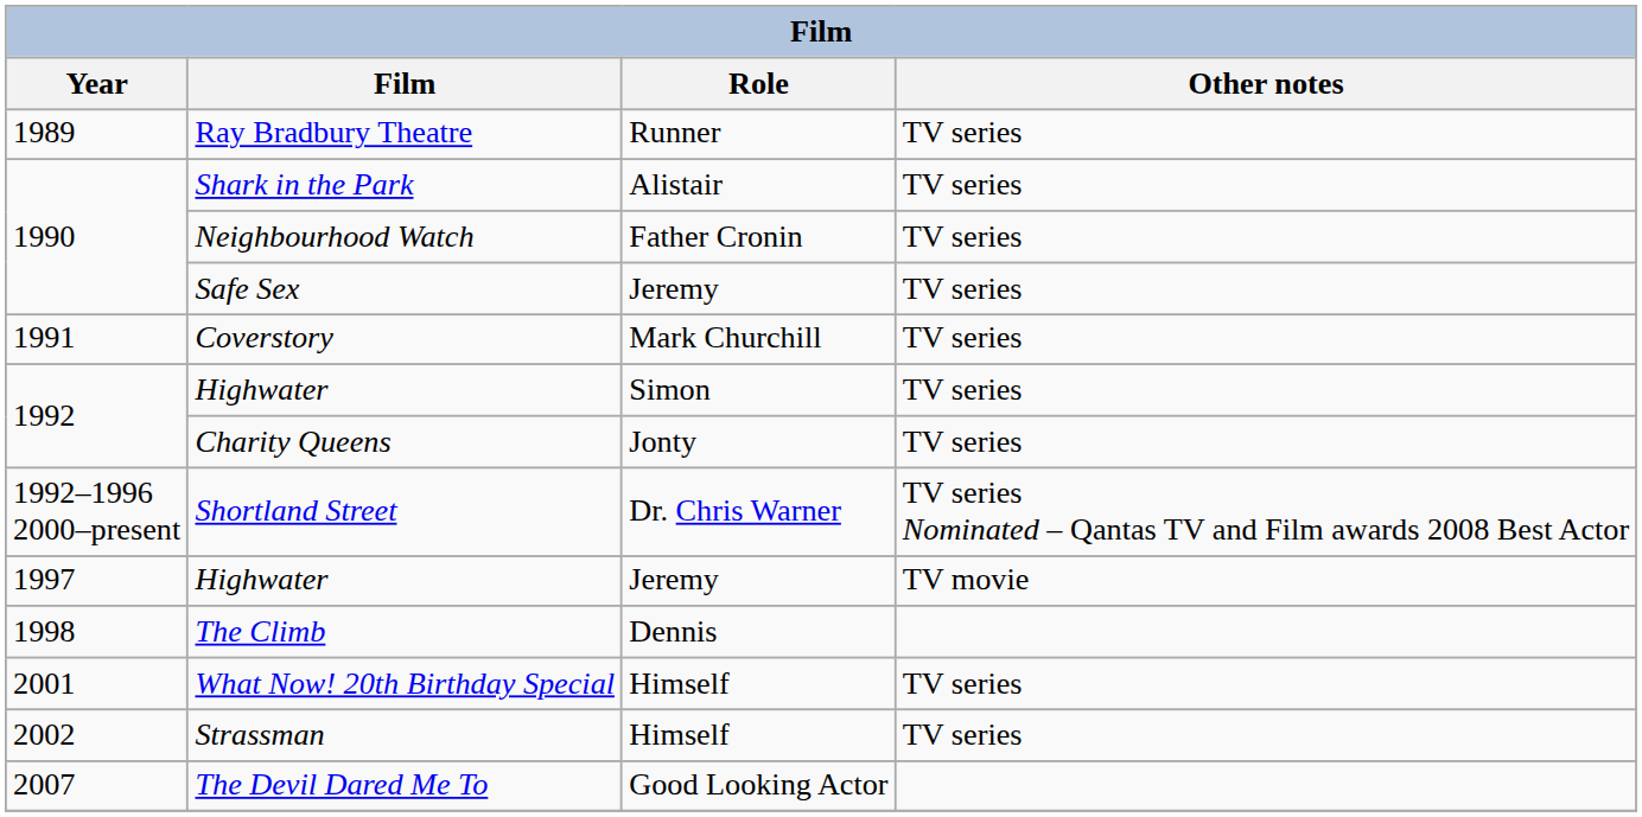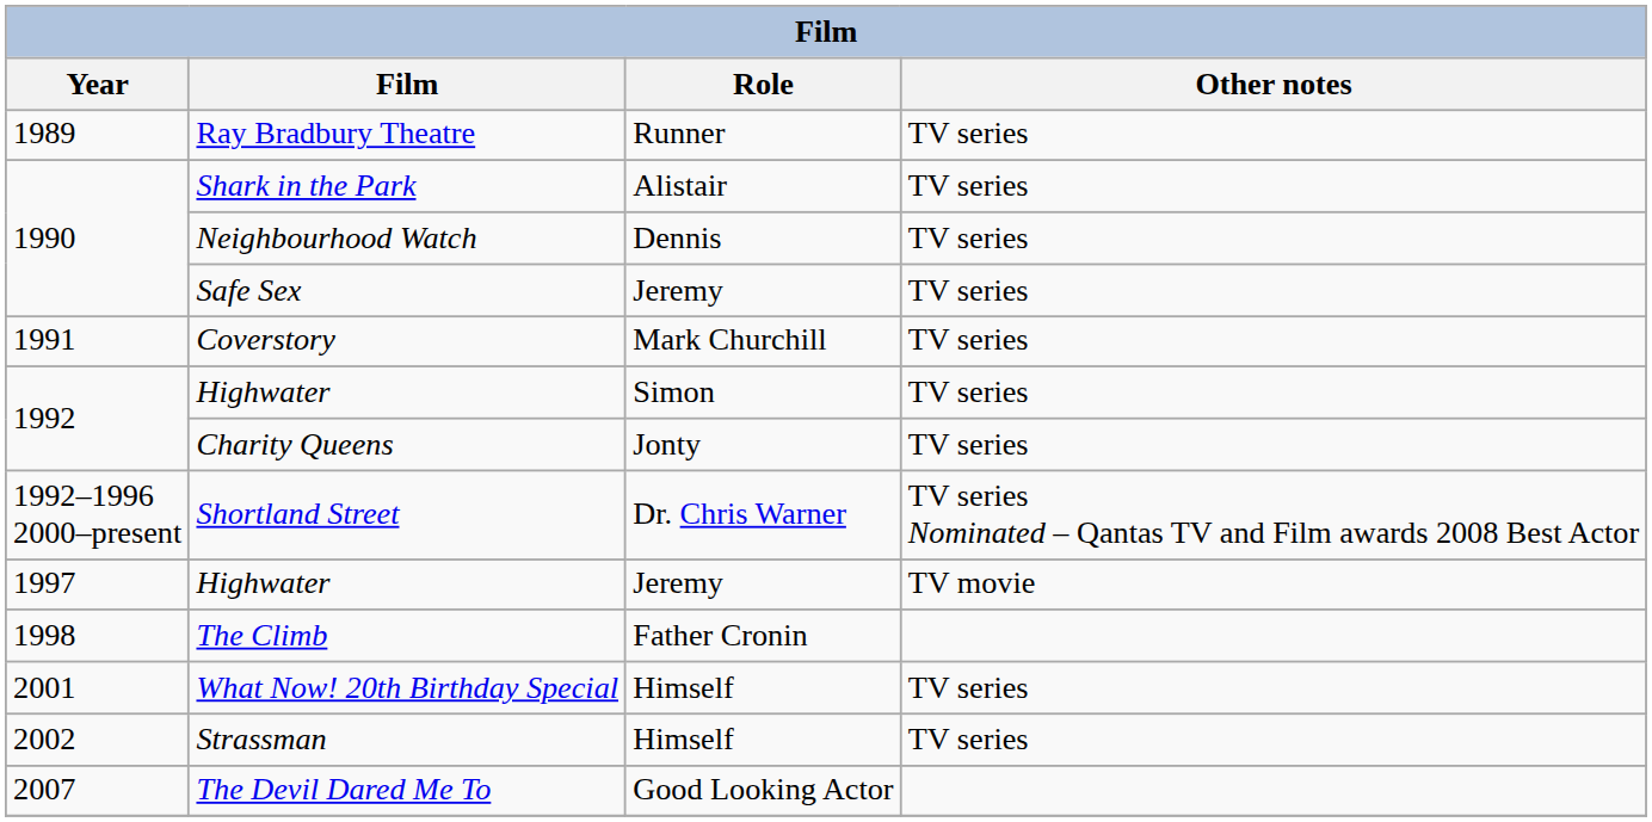 <table class="wikitable" style="font-size: 90%;">
 <tr>
 <th colspan="4" style="background: LightSteelBlue;">Film</th>
 </tr>
 <tr>
 <th>Year</th>
 <th>Film</th>
 <th>Role</th>
 <th>Other notes</th>
 </tr>
 <tr>
 <td>1989</td>
 <td><a href='#'>Ray Bradbury Theatre</a></td>
 <td>Runner</td>
 <td>TV series</td>
 </tr>
 <tr>
 <td rowspan="3">1990</td>
 <td><em><a href='#'>Shark in the Park</a></em></td>
 <td>Alistair</td>
 <td>TV series</td>
 </tr>
 <tr>
 <td><em>Neighbourhood Watch</em></td>
-<td>Father Cronin</td>
+<td>Dennis</td>
 <td>TV series</td>
 </tr>
 <tr>
 <td><em>Safe Sex</em></td>
 <td>Jeremy</td>
 <td>TV series</td>
 </tr>
 <tr>
 <td>1991</td>
 <td><em>Coverstory</em></td>
 <td>Mark Churchill</td>
 <td>TV series</td>
 </tr>
 <tr>
 <td rowspan="2">1992</td>
 <td><em>Highwater</em></td>
 <td>Simon</td>
 <td>TV series</td>
 </tr>
 <tr>
 <td><em>Charity Queens</em></td>
 <td>Jonty</td>
 <td>TV series</td>
 </tr>
 <tr>
 <td>1992–1996<br>2000–present</td>
 <td><em><a href='#'>Shortland Street</a></em></td>
 <td>Dr. <a href='#'>Chris Warner</a></td>
 <td>TV series<br><em>Nominated</em> – Qantas TV and Film awards 2008 Best Actor</td>
 </tr>
 <tr>
 <td>1997</td>
 <td><em>Highwater</em></td>
 <td>Jeremy</td>
 <td>TV movie</td>
 </tr>
 <tr>
 <td>1998</td>
 <td><em><a href='#'>The Climb</a></em></td>
-<td>Dennis</td>
+<td>Father Cronin</td>
 <td></td>
 </tr>
 <tr>
 <td>2001</td>
 <td><em><a href='#'>What Now! 20th Birthday Special</a></em></td>
 <td>Himself</td>
 <td>TV series</td>
 </tr>
 <tr>
 <td>2002</td>
 <td><em>Strassman</em></td>
 <td>Himself</td>
 <td>TV series</td>
 </tr>
 <tr>
 <td>2007</td>
 <td><em><a href='#'>The Devil Dared Me To</a></em></td>
 <td>Good Looking Actor</td>
 <td></td>
 </tr>
 <tr>
 </tr>
 </table>
